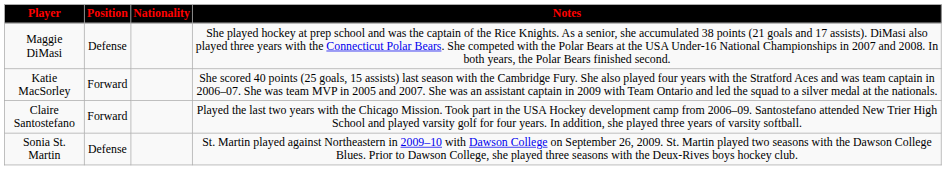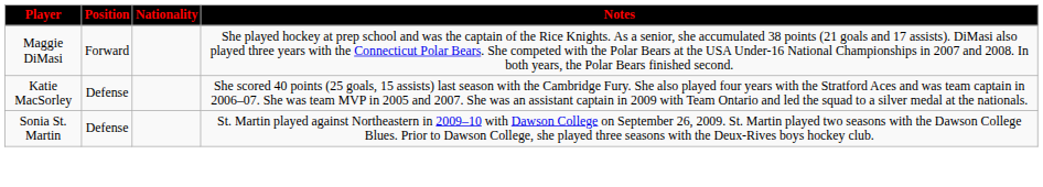 <table class="wikitable" width="80%">
 <tr align="center"  style="background:black;color:red;">
 <td><strong>Player</strong></td>
 <td><strong>Position</strong></td>
 <td><strong>Nationality</strong></td>
 <td><strong>Notes</strong></td>
 </tr>
 <tr align="center" bgcolor="">
 <td>Maggie DiMasi</td>
-<td>Defense</td>
+<td>Forward</td>
 <td></td>
 <td>She played hockey at prep school and was the captain of the Rice Knights. As a senior, she accumulated 38 points (21 goals and 17 assists). DiMasi also played three years with the <a href='#'>Connecticut Polar Bears</a>. She competed with the Polar Bears at the USA Under-16 National Championships in 2007 and 2008. In both years, the Polar Bears finished second.</td>
 </tr>
 <tr align="center" bgcolor="">
 <td>Katie MacSorley</td>
-<td>Forward</td>
+<td>Defense</td>
 <td></td>
 <td>She scored 40 points (25 goals, 15 assists) last season with the Cambridge Fury. She also played four years with the Stratford Aces and was team captain in 2006–07. She was team MVP in 2005 and 2007. She was an assistant captain in 2009 with Team Ontario and led the squad to a silver medal at the nationals.</td>
-</tr>
-<tr align="center" bgcolor="">
-<td>Claire Santostefano</td>
-<td>Forward</td>
-<td></td>
-<td>Played the last two years with the Chicago Mission. Took part in the USA Hockey development camp from 2006–09. Santostefano attended New Trier High School and played varsity golf for four years. In addition, she played three years of varsity softball.</td>
 </tr>
 <tr align="center" bgcolor="">
 <td>Sonia St. Martin</td>
 <td>Defense</td>
 <td></td>
 <td>St. Martin played against Northeastern in <a href='#'>2009–10</a> with <a href='#'>Dawson College</a> on September 26, 2009. St. Martin played two seasons with the Dawson College Blues. Prior to Dawson College, she played three seasons with the Deux-Rives boys hockey club.</td>
 </tr>
 </table>
